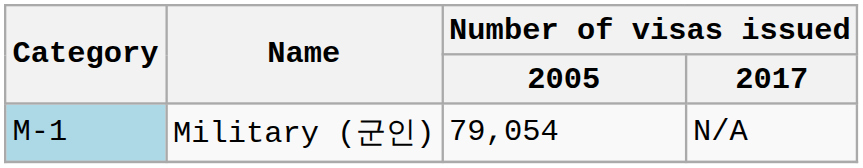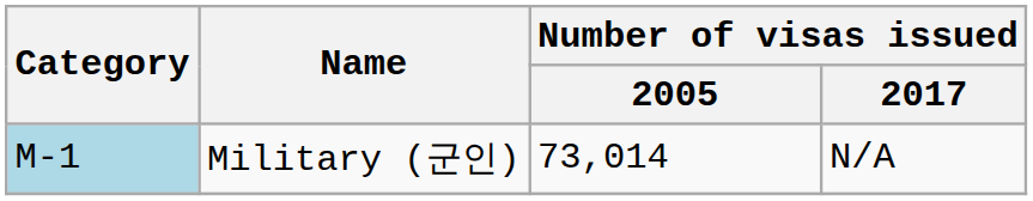 <table class="wikitable">
 <tr>
 <th rowspan="2">Category</th>
 <th rowspan="2">Name</th>
 <th colspan="2">Number of visas issued</th>
 </tr>
 <tr>
 <th>2005</th>
 <th>2017</th>
 </tr>
 <tr>
 <td style="background: lightblue;">M-1</td>
 <td>Military (군인)</td>
-<td>79,054</td>
+<td>73,014</td>
 <td>N/A</td>
 </tr>
 <tr>
 </tr>
 </table>
